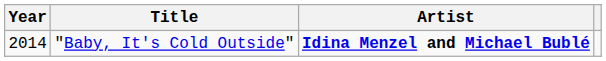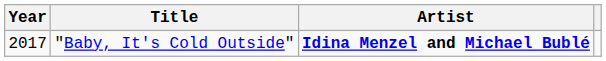 <table class="wikitable">
 <tr>
 <th>Year</th>
 <th>Title</th>
 <th>Artist</th>
 <th></th>
 </tr>
 <tr>
-<td>2014</td>
+<td>2017</td>
 <td>"<a href='#'>Baby, It's Cold Outside</a>"</td>
 <td><strong><a href='#'>Idina Menzel</a> and <a href='#'>Michael Bublé</a></strong></td>
 <td></td>
 </tr>
 </table>
